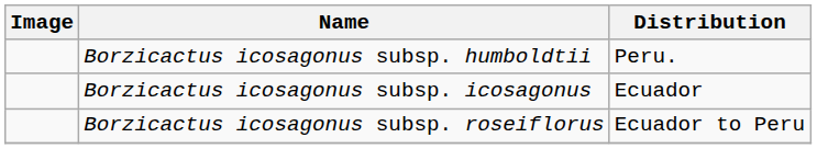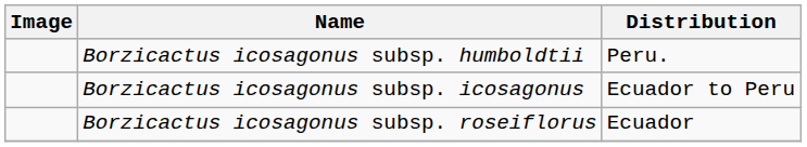 <table class="wikitable">
 <tr>
 <th>Image</th>
 <th>Name</th>
 <th>Distribution</th>
 </tr>
 <tr>
 <td></td>
 <td><em>Borzicactus icosagonus</em> subsp. <em>humboldtii</em> </td>
 <td>Peru.</td>
 </tr>
 <tr>
 <td></td>
 <td><em>Borzicactus icosagonus</em> subsp. <em>icosagonus</em></td>
-<td>Ecuador</td>
+<td>Ecuador to Peru</td>
 </tr>
 <tr>
 <td></td>
 <td><em>Borzicactus icosagonus</em> subsp. <em>roseiflorus</em> </td>
-<td>Ecuador to Peru</td>
+<td>Ecuador</td>
 </tr>
 <tr>
 </tr>
 </table>
